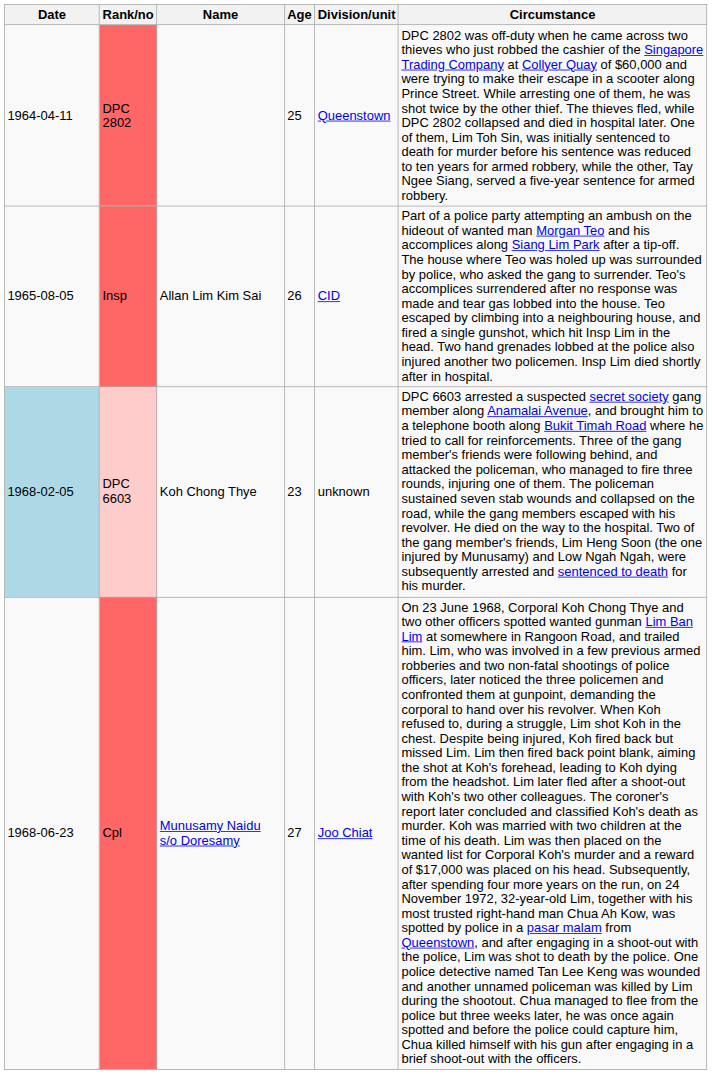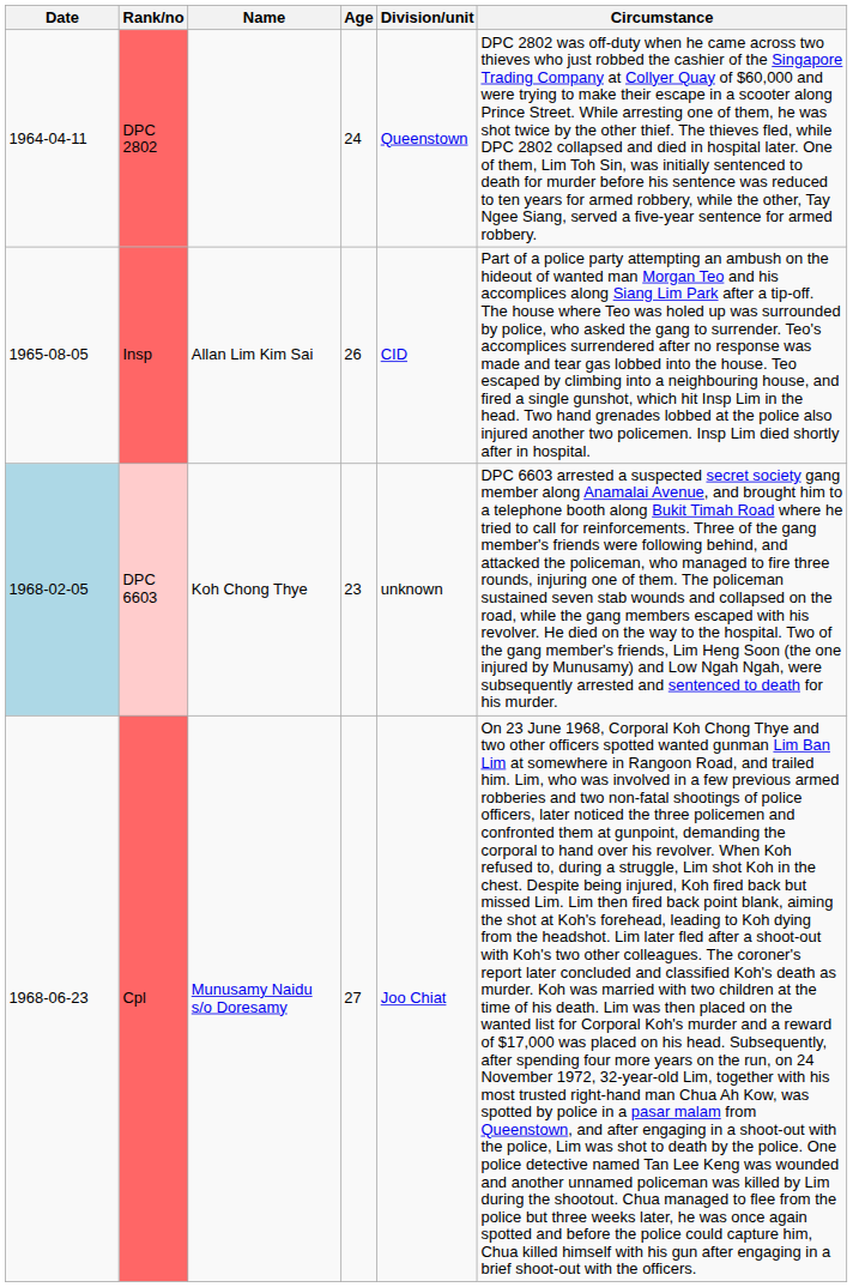 <table class="wikitable sortable">
 <tr>
 <th width="110px">Date</th>
 <th>Rank/no</th>
 <th width="150px">Name</th>
 <th>Age</th>
 <th>Division/unit</th>
 <th>Circumstance</th>
 </tr>
 <tr>
 <td>1964-04-11</td>
 <td bgcolor=ff6666>DPC 2802</td>
 <td></td>
-<td>25</td>
+<td>24</td>
 <td><a href='#'>Queenstown</a></td>
 <td>DPC 2802 was off-duty when he came across two thieves who just robbed the cashier of the <a href='#'>Singapore Trading Company</a> at <a href='#'>Collyer Quay</a> of $60,000 and were trying to make their escape in a scooter along Prince Street. While arresting one of them, he was shot twice by the other thief. The thieves fled, while DPC 2802 collapsed and died in hospital later. One of them, Lim Toh Sin, was initially sentenced to death for murder before his sentence was reduced to ten years for armed robbery, while the other, Tay Ngee Siang, served a five-year sentence for armed robbery.</td>
 </tr>
 <tr>
 <td>1965-08-05</td>
 <td bgcolor=ff6666>Insp</td>
 <td>Allan Lim Kim Sai</td>
 <td>26</td>
 <td><a href='#'>CID</a></td>
 <td>Part of a police party attempting an ambush on the hideout of wanted man <a href='#'>Morgan Teo</a> and his accomplices along <a href='#'>Siang Lim Park</a> after a tip-off. The house where Teo was holed up was surrounded by police, who asked the gang to surrender. Teo's accomplices surrendered after no response was made and tear gas lobbed into the house. Teo escaped by climbing into a neighbouring house, and fired a single gunshot, which hit Insp Lim in the head. Two hand grenades lobbed at the police also injured another two policemen. Insp Lim died shortly after in hospital.</td>
 </tr>
 <tr>
 <td style="background: lightblue;">1968-02-05</td>
 <td bgcolor=ffcccc>DPC 6603</td>
 <td>Koh Chong Thye</td>
 <td>23</td>
 <td>unknown</td>
 <td>DPC 6603 arrested a suspected <a href='#'>secret society</a> gang member along <a href='#'>Anamalai Avenue</a>, and brought him to a telephone booth along <a href='#'>Bukit Timah Road</a> where he tried to call for reinforcements. Three of the gang member's friends were following behind, and attacked the policeman, who managed to fire three rounds, injuring one of them. The policeman sustained seven stab wounds and collapsed on the road, while the gang members escaped with his revolver. He died on the way to the hospital. Two of the gang member's friends, Lim Heng Soon (the one injured by Munusamy) and Low Ngah Ngah, were subsequently arrested and <a href='#'>sentenced to death</a> for his murder.</td>
 </tr>
 <tr>
 <td>1968-06-23</td>
 <td bgcolor=ff6666>Cpl</td>
 <td><a href='#'>Munusamy Naidu s/o Doresamy</a></td>
 <td>27</td>
 <td><a href='#'>Joo Chiat</a></td>
 <td>On 23 June 1968, Corporal Koh Chong Thye and two other officers spotted wanted gunman <a href='#'>Lim Ban Lim</a> at somewhere in Rangoon Road, and trailed him. Lim, who was involved in a few previous armed robberies and two non-fatal shootings of police officers, later noticed the three policemen and confronted them at gunpoint, demanding the corporal to hand over his revolver. When Koh refused to, during a struggle, Lim shot Koh in the chest. Despite being injured, Koh fired back but missed Lim. Lim then fired back point blank, aiming the shot at Koh's forehead, leading to Koh dying from the headshot. Lim later fled after a shoot-out with Koh's two other colleagues. The coroner's report later concluded and classified Koh's death as murder. Koh was married with two children at the time of his death. Lim was then placed on the wanted list for Corporal Koh's murder and a reward of $17,000 was placed on his head. Subsequently, after spending four more years on the run, on 24 November 1972, 32-year-old Lim, together with his most trusted right-hand man Chua Ah Kow, was spotted by police in a <a href='#'>pasar malam</a> from <a href='#'>Queenstown</a>, and after engaging in a shoot-out with the police, Lim was shot to death by the police. One police detective named Tan Lee Keng was wounded and another unnamed policeman was killed by Lim during the shootout. Chua managed to flee from the police but three weeks later, he was once again spotted and before the police could capture him, Chua killed himself with his gun after engaging in a brief shoot-out with the officers.</td>
 </tr>
 </table>
